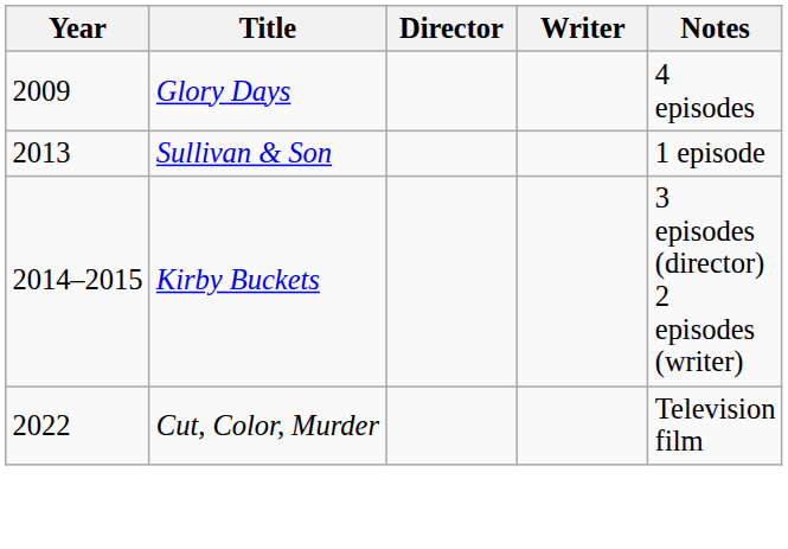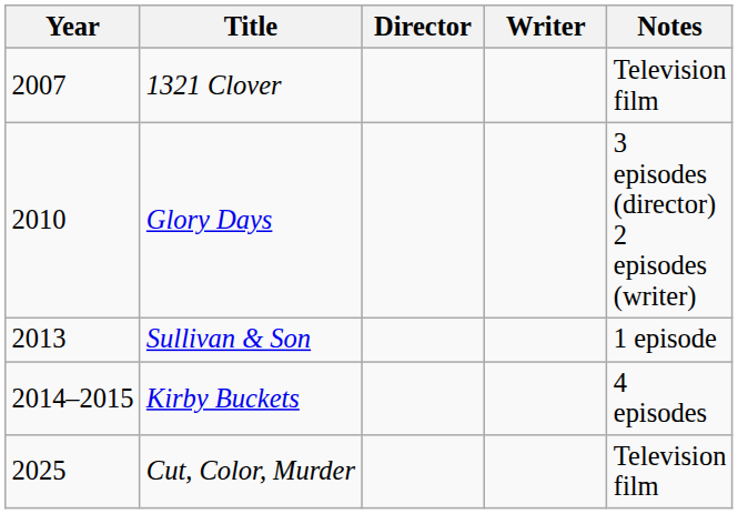 <table class="wikitable">
 <tr>
 <th>Year</th>
 <th>Title</th>
 <th width=65>Director</th>
 <th width=65>Writer</th>
 <th width=65>Notes</th>
 </tr>
 <tr>
-<td>2009</td>
+<td>2007</td>
+<td><em>1321 Clover</em></td>
+<td></td>
+<td></td>
+<td>Television film</td>
+</tr>
+<tr>
+<td>2010</td>
 <td><em><a href='#'>Glory Days</a></em></td>
 <td></td>
 <td></td>
-<td>4 episodes</td>
+<td>3 episodes (director)<br>2 episodes (writer)</td>
 </tr>
 <tr>
 <td>2013</td>
 <td><em><a href='#'>Sullivan & Son</a></em></td>
 <td></td>
 <td></td>
 <td>1 episode</td>
 </tr>
 <tr>
 <td>2014–2015</td>
 <td><em><a href='#'>Kirby Buckets</a></em></td>
 <td></td>
 <td></td>
-<td>3 episodes (director)<br>2 episodes (writer)</td>
+<td>4 episodes</td>
 </tr>
 <tr>
-<td>2022</td>
+<td>2025</td>
 <td><em>Cut, Color, Murder</em></td>
 <td></td>
 <td></td>
 <td>Television film</td>
 </tr>
 </table>
